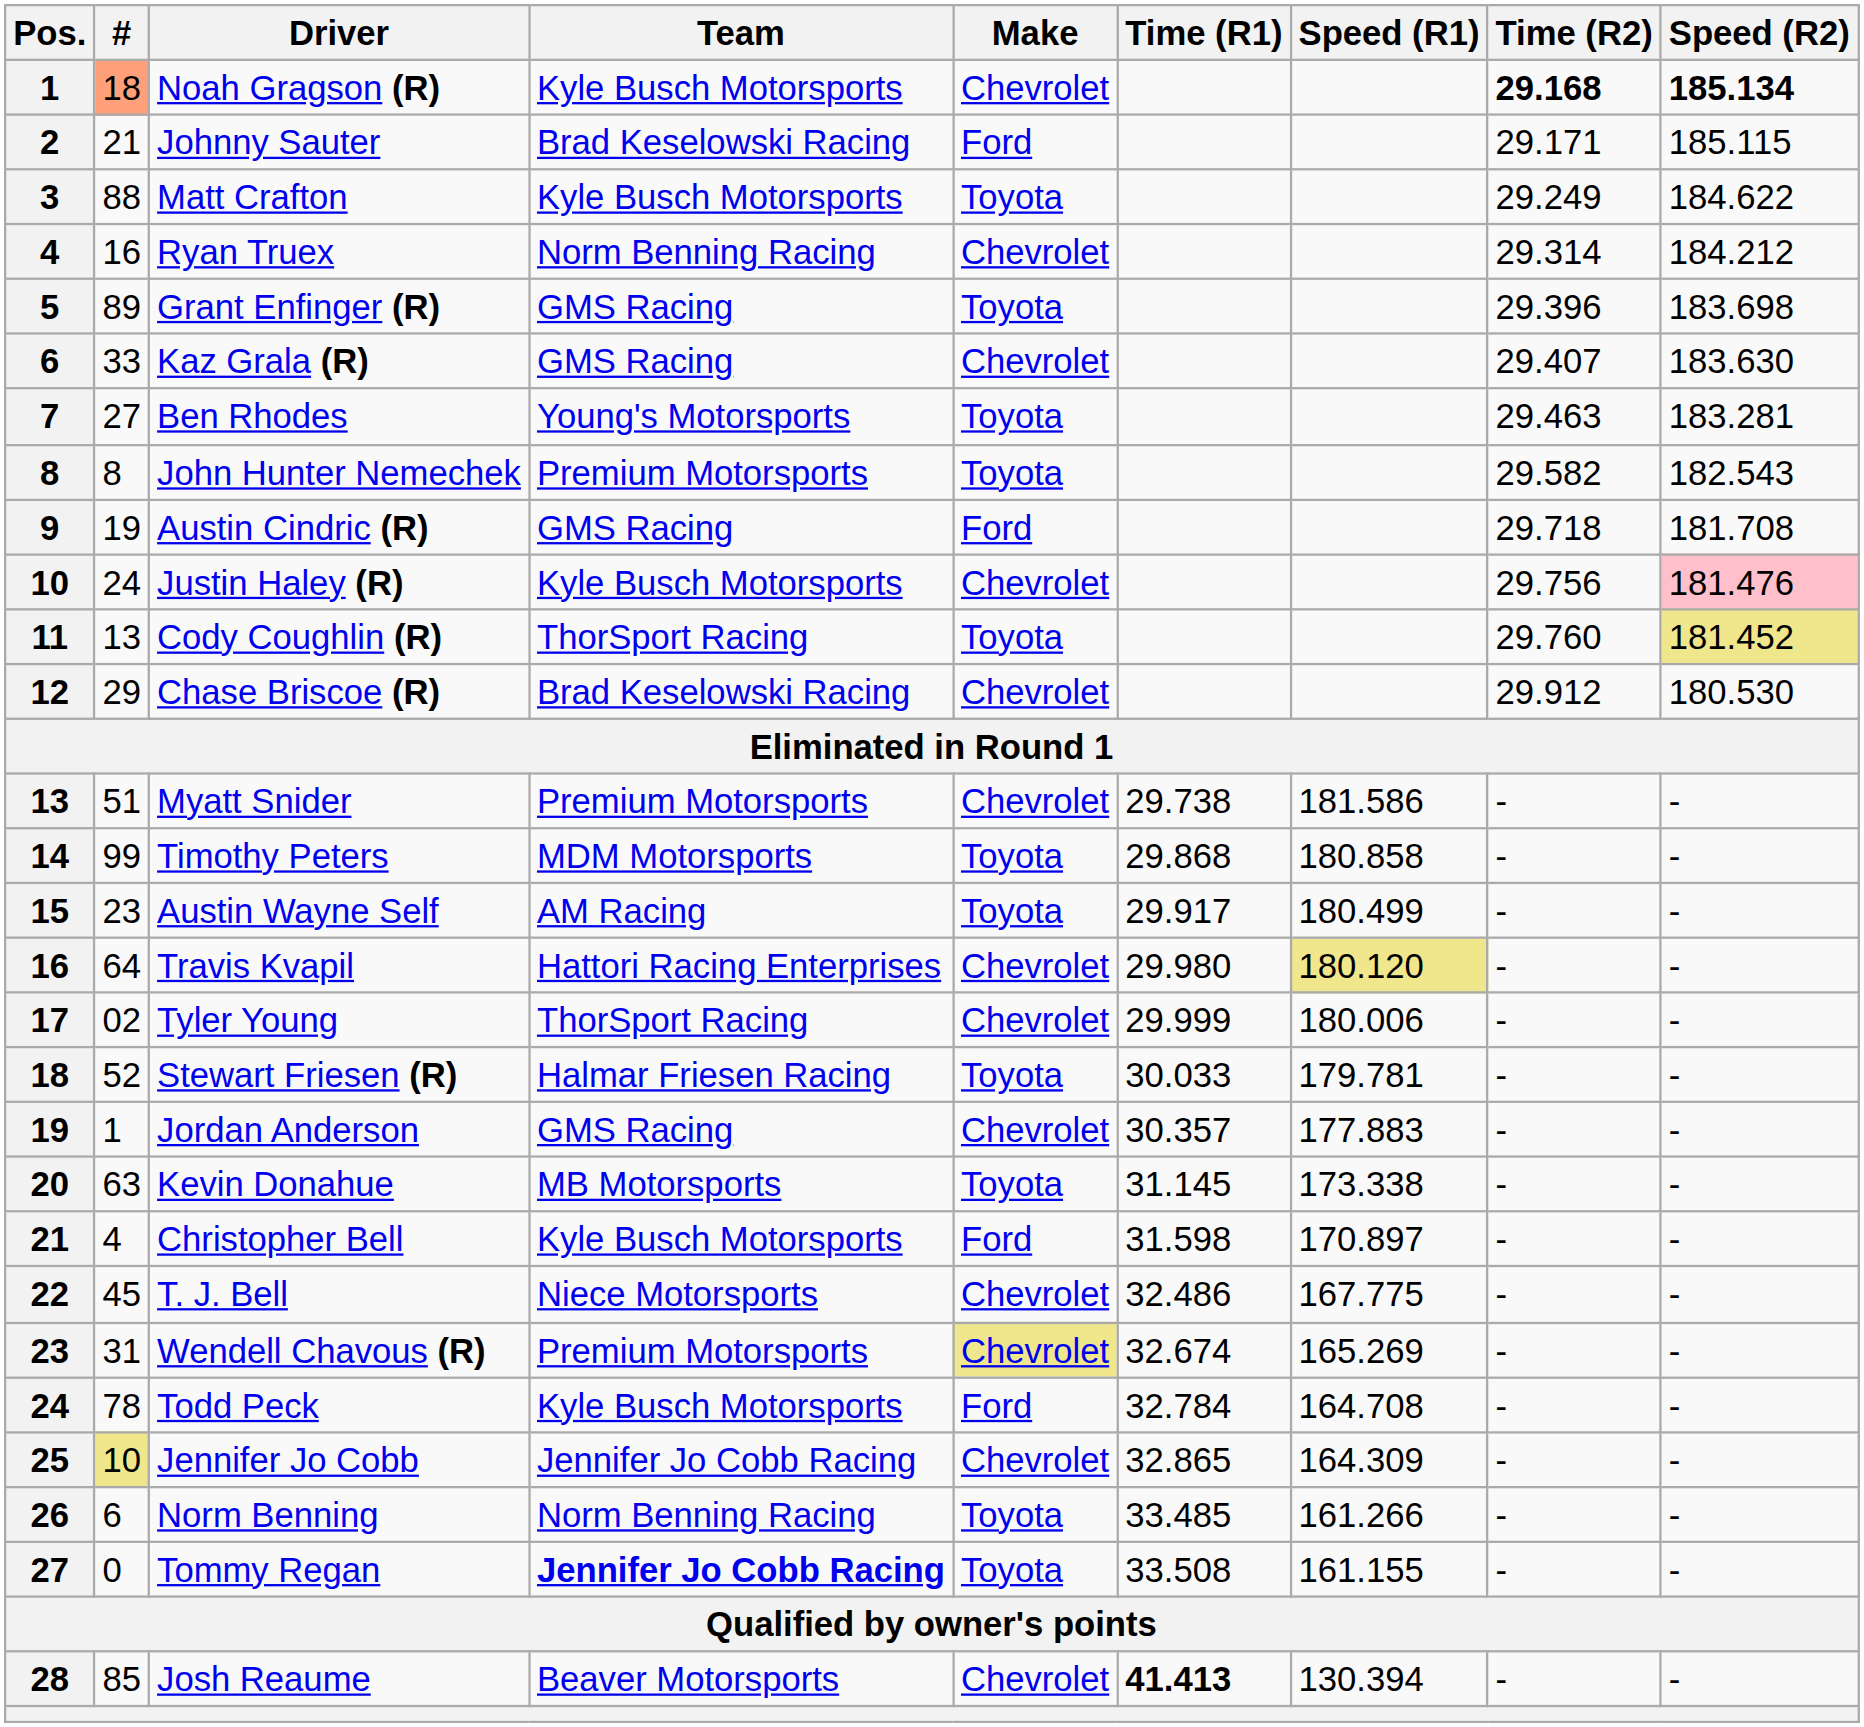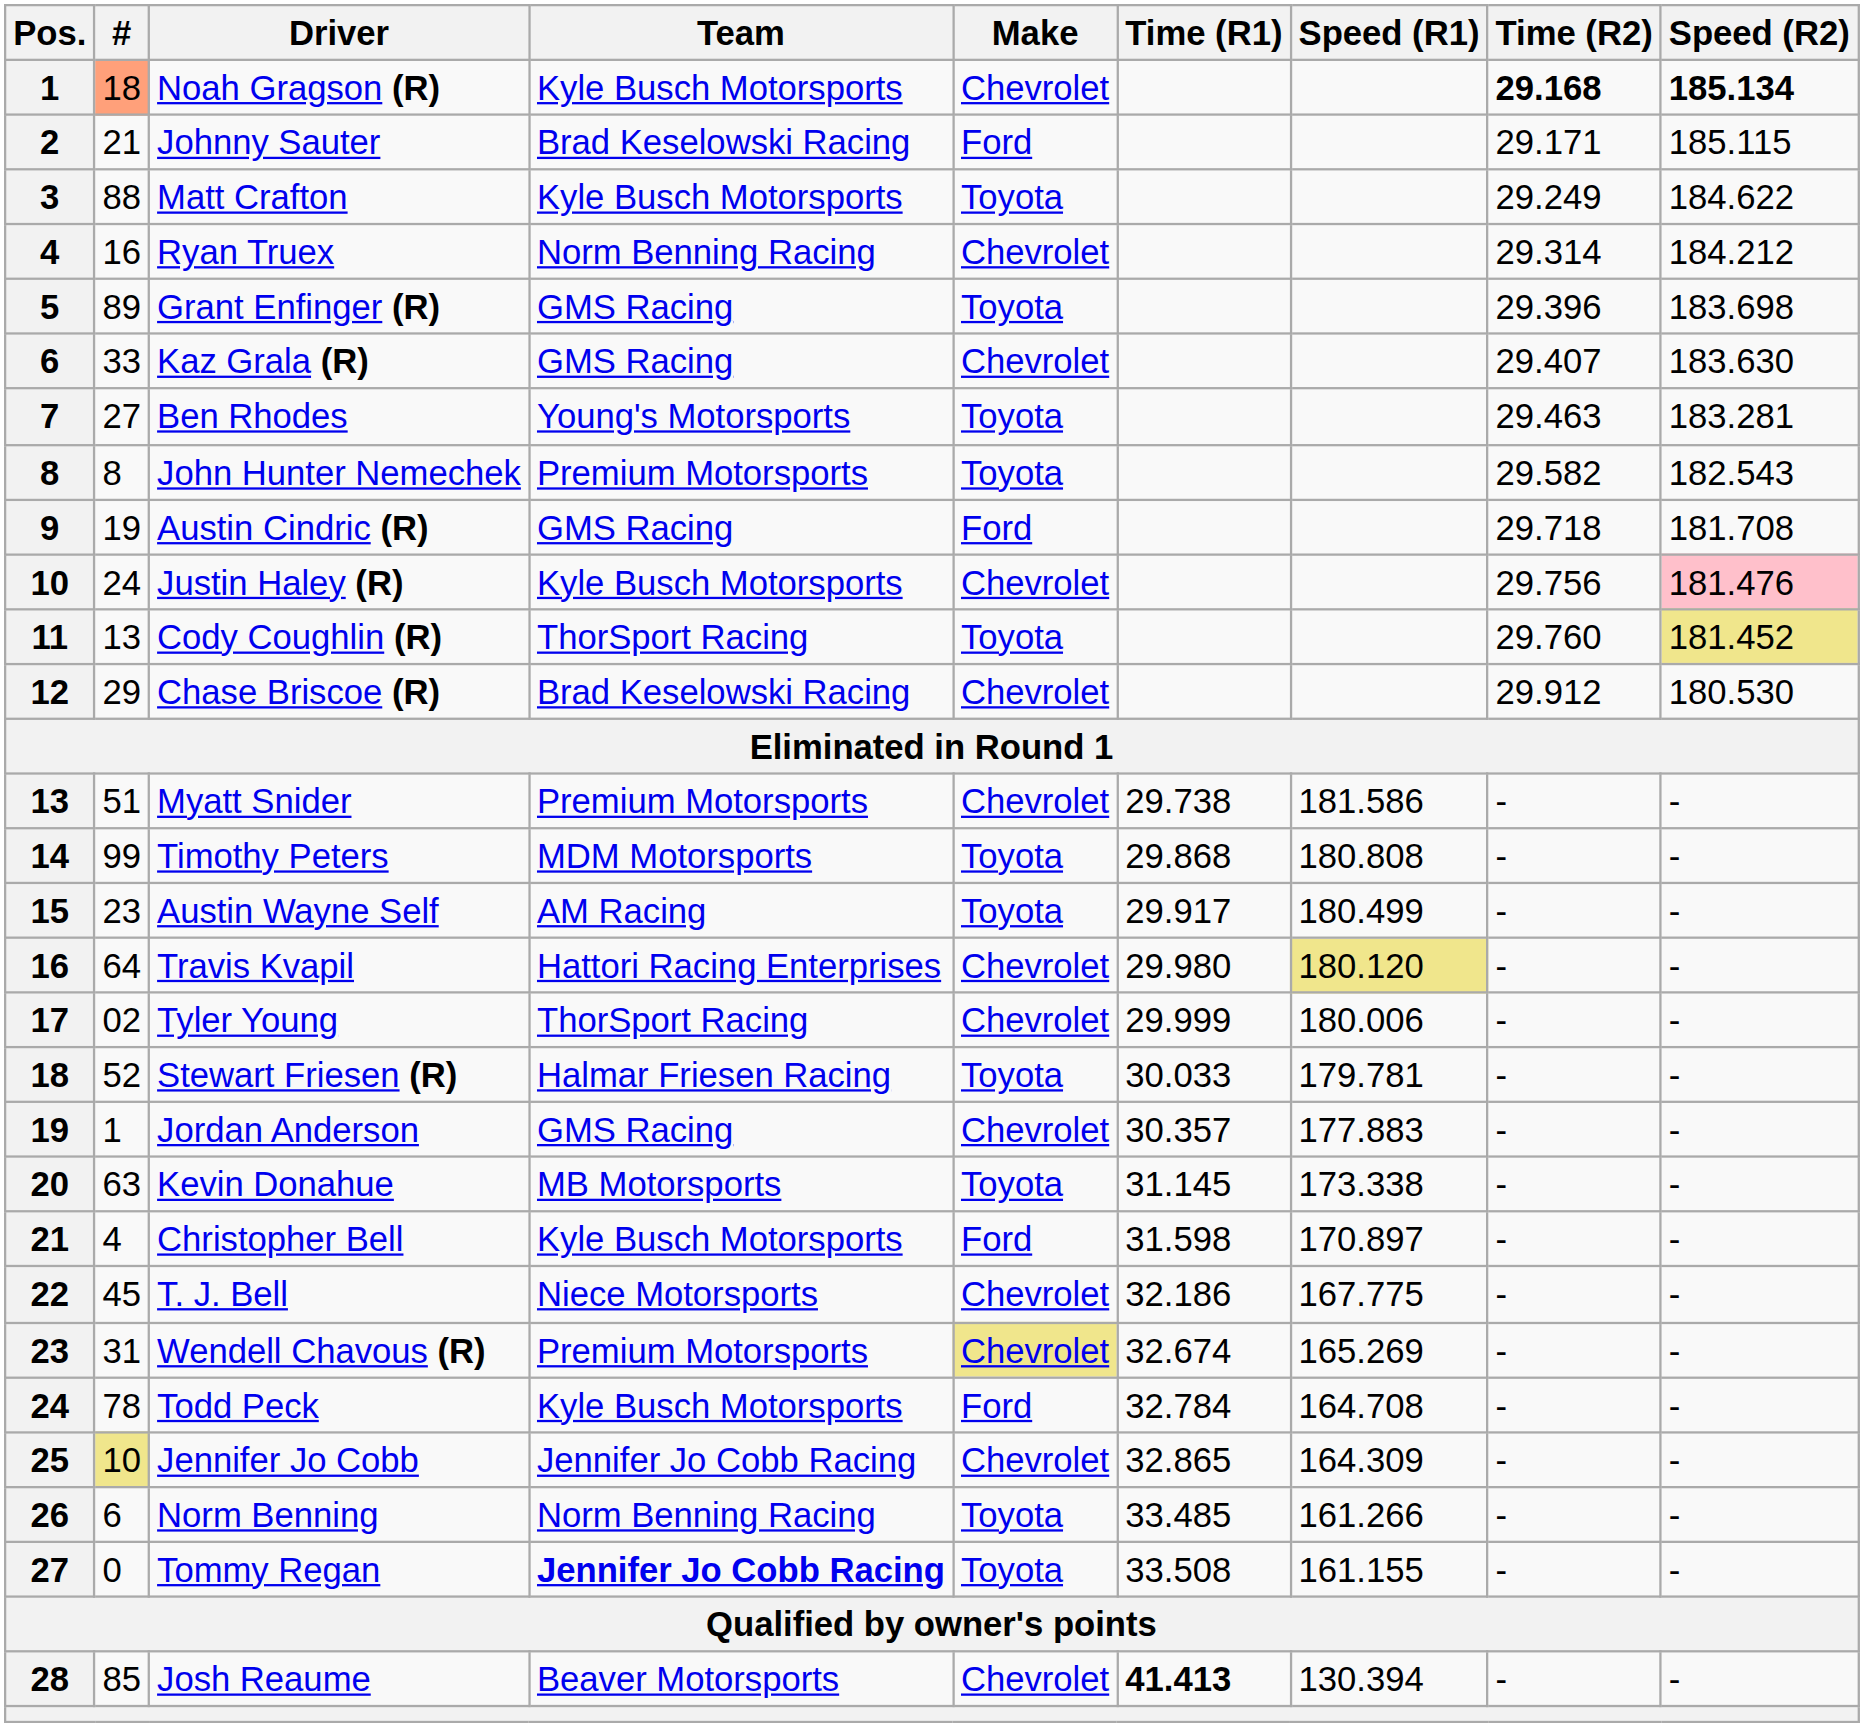 <table class="wikitable" style="font-size:95%">
 <tr>
 <th>Pos.</th>
 <th>#</th>
 <th>Driver</th>
 <th>Team</th>
 <th>Make</th>
 <th>Time (R1)</th>
 <th>Speed (R1)</th>
 <th>Time (R2)</th>
 <th>Speed (R2)</th>
 </tr>
 <tr>
 <th>1</th>
 <td style="background: lightsalmon;">18</td>
 <td><a href='#'>Noah Gragson</a> <strong>(R)</strong></td>
 <td><a href='#'>Kyle Busch Motorsports</a></td>
 <td><a href='#'>Chevrolet</a></td>
 <td></td>
 <td></td>
 <td><strong>29.168</strong></td>
 <td><strong>185.134</strong></td>
 </tr>
 <tr>
 <th>2</th>
 <td>21</td>
 <td><a href='#'>Johnny Sauter</a></td>
 <td><a href='#'>Brad Keselowski Racing</a></td>
 <td><a href='#'>Ford</a></td>
 <td></td>
 <td></td>
 <td>29.171</td>
 <td>185.115</td>
 </tr>
 <tr>
 <th>3</th>
 <td>88</td>
 <td><a href='#'>Matt Crafton</a></td>
 <td><a href='#'>Kyle Busch Motorsports</a></td>
 <td><a href='#'>Toyota</a></td>
 <td></td>
 <td></td>
 <td>29.249</td>
 <td>184.622</td>
 </tr>
 <tr>
 <th>4</th>
 <td>16</td>
 <td><a href='#'>Ryan Truex</a></td>
 <td><a href='#'>Norm Benning Racing</a></td>
 <td><a href='#'>Chevrolet</a></td>
 <td></td>
 <td></td>
 <td>29.314</td>
 <td>184.212</td>
 </tr>
 <tr>
 <th>5</th>
 <td>89</td>
 <td><a href='#'>Grant Enfinger</a> <strong>(R)</strong></td>
 <td><a href='#'>GMS Racing</a></td>
 <td><a href='#'>Toyota</a></td>
 <td></td>
 <td></td>
 <td>29.396</td>
 <td>183.698</td>
 </tr>
 <tr>
 <th>6</th>
 <td>33</td>
 <td><a href='#'>Kaz Grala</a> <strong>(R)</strong></td>
 <td><a href='#'>GMS Racing</a></td>
 <td><a href='#'>Chevrolet</a></td>
 <td></td>
 <td></td>
 <td>29.407</td>
 <td>183.630</td>
 </tr>
 <tr>
 <th>7</th>
 <td>27</td>
 <td><a href='#'>Ben Rhodes</a></td>
 <td><a href='#'>Young's Motorsports</a></td>
 <td><a href='#'>Toyota</a></td>
 <td></td>
 <td></td>
 <td>29.463</td>
 <td>183.281</td>
 </tr>
 <tr>
 <th>8</th>
 <td>8</td>
 <td><a href='#'>John Hunter Nemechek</a></td>
 <td><a href='#'>Premium Motorsports</a></td>
 <td><a href='#'>Toyota</a></td>
 <td></td>
 <td></td>
 <td>29.582</td>
 <td>182.543</td>
 </tr>
 <tr>
 <th>9</th>
 <td>19</td>
 <td><a href='#'>Austin Cindric</a> <strong>(R)</strong></td>
 <td><a href='#'>GMS Racing</a></td>
 <td><a href='#'>Ford</a></td>
 <td></td>
 <td></td>
 <td>29.718</td>
 <td>181.708</td>
 </tr>
 <tr>
 <th>10</th>
 <td>24</td>
 <td><a href='#'>Justin Haley</a> <strong>(R)</strong></td>
 <td><a href='#'>Kyle Busch Motorsports</a></td>
 <td><a href='#'>Chevrolet</a></td>
 <td></td>
 <td></td>
 <td>29.756</td>
 <td style="background: pink;">181.476</td>
 </tr>
 <tr>
 <th>11</th>
 <td>13</td>
 <td><a href='#'>Cody Coughlin</a> <strong>(R)</strong></td>
 <td><a href='#'>ThorSport Racing</a></td>
 <td><a href='#'>Toyota</a></td>
 <td></td>
 <td></td>
 <td>29.760</td>
 <td style="background: khaki;">181.452</td>
 </tr>
 <tr>
 <th>12</th>
 <td>29</td>
 <td><a href='#'>Chase Briscoe</a> <strong>(R)</strong></td>
 <td><a href='#'>Brad Keselowski Racing</a></td>
 <td><a href='#'>Chevrolet</a></td>
 <td></td>
 <td></td>
 <td>29.912</td>
 <td>180.530</td>
 </tr>
 <tr>
 <th colspan="9">Eliminated in Round 1</th>
 </tr>
 <tr>
 <th>13</th>
 <td>51</td>
 <td><a href='#'>Myatt Snider</a></td>
 <td><a href='#'>Premium Motorsports</a></td>
 <td><a href='#'>Chevrolet</a></td>
 <td>29.738</td>
 <td>181.586</td>
 <td>-</td>
 <td>-</td>
 </tr>
 <tr>
 <th>14</th>
 <td>99</td>
 <td><a href='#'>Timothy Peters</a></td>
 <td><a href='#'>MDM Motorsports</a></td>
 <td><a href='#'>Toyota</a></td>
 <td>29.868</td>
-<td>180.858</td>
+<td>180.808</td>
 <td>-</td>
 <td>-</td>
 </tr>
 <tr>
 <th>15</th>
 <td>23</td>
 <td><a href='#'>Austin Wayne Self</a></td>
 <td><a href='#'>AM Racing</a></td>
 <td><a href='#'>Toyota</a></td>
 <td>29.917</td>
 <td>180.499</td>
 <td>-</td>
 <td>-</td>
 </tr>
 <tr>
 <th>16</th>
 <td>64</td>
 <td><a href='#'>Travis Kvapil</a></td>
 <td><a href='#'>Hattori Racing Enterprises</a></td>
 <td><a href='#'>Chevrolet</a></td>
 <td>29.980</td>
 <td style="background: khaki;">180.120</td>
 <td>-</td>
 <td>-</td>
 </tr>
 <tr>
 <th>17</th>
 <td>02</td>
 <td><a href='#'>Tyler Young</a></td>
 <td><a href='#'>ThorSport Racing</a></td>
 <td><a href='#'>Chevrolet</a></td>
 <td>29.999</td>
 <td>180.006</td>
 <td>-</td>
 <td>-</td>
 </tr>
 <tr>
 <th>18</th>
 <td>52</td>
 <td><a href='#'>Stewart Friesen</a> <strong>(R)</strong></td>
 <td><a href='#'>Halmar Friesen Racing</a></td>
 <td><a href='#'>Toyota</a></td>
 <td>30.033</td>
 <td>179.781</td>
 <td>-</td>
 <td>-</td>
 </tr>
 <tr>
 <th>19</th>
 <td>1</td>
 <td><a href='#'>Jordan Anderson</a></td>
 <td><a href='#'>GMS Racing</a></td>
 <td><a href='#'>Chevrolet</a></td>
 <td>30.357</td>
 <td>177.883</td>
 <td>-</td>
 <td>-</td>
 </tr>
 <tr>
 <th>20</th>
 <td>63</td>
 <td><a href='#'>Kevin Donahue</a></td>
 <td><a href='#'>MB Motorsports</a></td>
 <td><a href='#'>Toyota</a></td>
 <td>31.145</td>
 <td>173.338</td>
 <td>-</td>
 <td>-</td>
 </tr>
 <tr>
 <th>21</th>
 <td>4</td>
 <td><a href='#'>Christopher Bell</a></td>
 <td><a href='#'>Kyle Busch Motorsports</a></td>
 <td><a href='#'>Ford</a></td>
 <td>31.598</td>
 <td>170.897</td>
 <td>-</td>
 <td>-</td>
 </tr>
 <tr>
 <th>22</th>
 <td>45</td>
 <td><a href='#'>T. J. Bell</a></td>
 <td><a href='#'>Niece Motorsports</a></td>
 <td><a href='#'>Chevrolet</a></td>
-<td>32.486</td>
+<td>32.186</td>
 <td>167.775</td>
 <td>-</td>
 <td>-</td>
 </tr>
 <tr>
 <th>23</th>
 <td>31</td>
 <td><a href='#'>Wendell Chavous</a> <strong>(R)</strong></td>
 <td><a href='#'>Premium Motorsports</a></td>
 <td style="background: khaki;"><a href='#'>Chevrolet</a></td>
 <td>32.674</td>
 <td>165.269</td>
 <td>-</td>
 <td>-</td>
 </tr>
 <tr>
 <th>24</th>
 <td>78</td>
 <td><a href='#'>Todd Peck</a></td>
 <td><a href='#'>Kyle Busch Motorsports</a></td>
 <td><a href='#'>Ford</a></td>
 <td>32.784</td>
 <td>164.708</td>
 <td>-</td>
 <td>-</td>
 </tr>
 <tr>
 <th>25</th>
 <td style="background: khaki;">10</td>
 <td><a href='#'>Jennifer Jo Cobb</a></td>
 <td><a href='#'>Jennifer Jo Cobb Racing</a></td>
 <td><a href='#'>Chevrolet</a></td>
 <td>32.865</td>
 <td>164.309</td>
 <td>-</td>
 <td>-</td>
 </tr>
 <tr>
 <th>26</th>
 <td>6</td>
 <td><a href='#'>Norm Benning</a></td>
 <td><a href='#'>Norm Benning Racing</a></td>
 <td><a href='#'>Toyota</a></td>
 <td>33.485</td>
 <td>161.266</td>
 <td>-</td>
 <td>-</td>
 </tr>
 <tr>
 <th>27</th>
 <td>0</td>
 <td><a href='#'>Tommy Regan</a></td>
 <td><strong><a href='#'>Jennifer Jo Cobb Racing</a></strong></td>
 <td><a href='#'>Toyota</a></td>
 <td>33.508</td>
 <td>161.155</td>
 <td>-</td>
 <td>-</td>
 </tr>
 <tr>
 <th colspan="9">Qualified by owner's points</th>
 </tr>
 <tr>
 <th>28</th>
 <td>85</td>
 <td><a href='#'>Josh Reaume</a></td>
 <td><a href='#'>Beaver Motorsports</a></td>
 <td><a href='#'>Chevrolet</a></td>
 <td><strong>41.413</strong></td>
 <td>130.394</td>
 <td>-</td>
 <td>-</td>
 </tr>
 <tr>
 <th colspan="9"></th>
 </tr>
 </table>
